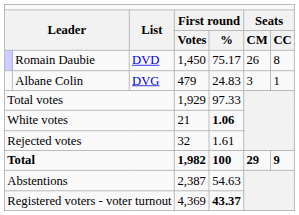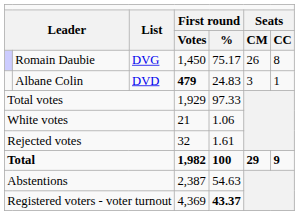 <table class="wikitable">
 <tr>
 <td colspan="7"></td>
 </tr>
 <tr>
 <th colspan="2" rowspan="2">Leader</th>
 <th rowspan="2">List</th>
 <th colspan="2">First round</th>
 <th colspan="2">Seats</th>
 </tr>
 <tr>
 <th>Votes</th>
 <th>%</th>
 <th>CM</th>
 <th>CC</th>
 </tr>
 <tr>
 <td bgcolor="#ccccff"></td>
 <td>Romain Daubie</td>
-<td><a href='#'>DVD</a></td>
+<td><a href='#'>DVG</a></td>
 <td>1,450</td>
 <td>75.17</td>
 <td>26</td>
 <td>8</td>
 </tr>
 <tr>
 <td bgcolor=></td>
 <td>Albane Colin</td>
-<td><a href='#'>DVG</a></td>
-<td>479</td>
+<td><a href='#'>DVD</a></td>
+<td><strong>479</strong></td>
 <td>24.83</td>
 <td>3</td>
 <td>1</td>
 </tr>
 <tr>
 <td colspan="3">Total votes</td>
 <td>1,929</td>
 <td>97.33</td>
 <th colspan="2" rowspan="3"></th>
 </tr>
 <tr>
 <td colspan="3">White votes</td>
 <td>21</td>
-<td><strong>1.06</strong></td>
+<td>1.06</td>
 </tr>
 <tr>
 <td colspan="3">Rejected votes</td>
 <td>32</td>
 <td>1.61</td>
 </tr>
 <tr>
 <td colspan="3"><strong>Total</strong></td>
 <td><strong>1,982</strong></td>
 <td><strong>100</strong></td>
 <td><strong>29</strong></td>
 <td><strong>9</strong></td>
 </tr>
 <tr>
 <td colspan="3">Abstentions</td>
 <td>2,387</td>
 <td>54.63</td>
 <th colspan="2" rowspan="2"></th>
 </tr>
 <tr>
 <td colspan="3">Registered voters - voter turnout</td>
 <td>4,369</td>
 <td><strong>43.37</strong></td>
 </tr>
 </table>
